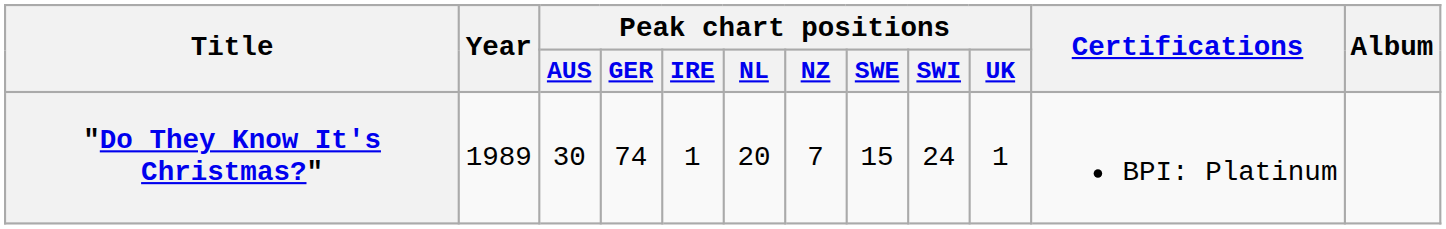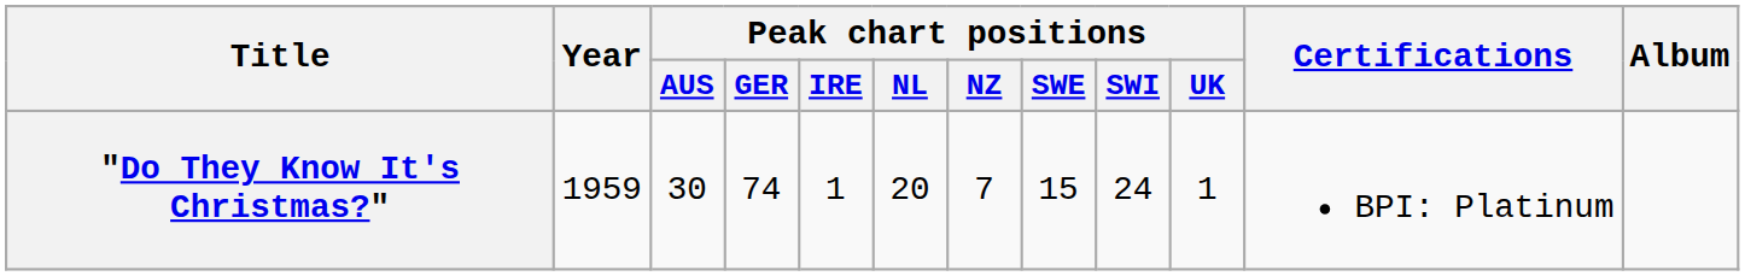 <table class="wikitable plainrowheaders" style="text-align:center;">
 <tr>
 <th scope="col" rowspan="2" style="width:16em;">Title</th>
 <th scope="col" rowspan="2">Year</th>
 <th colspan="8">Peak chart positions</th>
 <th scope="col" rowspan="2"><a href='#'>Certifications</a></th>
 <th rowspan="2">Album</th>
 </tr>
 <tr>
 <th scope="col" style="width:2em;font-size:90%;"><a href='#'>AUS</a><br></th>
 <th scope="col" style="width:2em;font-size:90%;"><a href='#'>GER</a><br></th>
 <th scope="col" style="width:2em;font-size:90%;"><a href='#'>IRE</a><br></th>
 <th scope="col" style="width:2em;font-size:90%;"><a href='#'>NL</a><br></th>
 <th scope="col" style="width:2em;font-size:90%;"><a href='#'>NZ</a><br></th>
 <th scope="col" style="width:2em;font-size:90%;"><a href='#'>SWE</a><br></th>
 <th scope="col" style="width:2em;font-size:90%;"><a href='#'>SWI</a><br></th>
 <th scope="col" style="width:2em;font-size:90%;"><a href='#'>UK</a><br></th>
 </tr>
 <tr>
 <th scope="row">"<a href='#'>Do They Know It's Christmas?</a>" <br></th>
-<td>1989</td>
+<td>1959</td>
 <td>30</td>
 <td>74</td>
 <td>1</td>
 <td>20</td>
 <td>7</td>
 <td>15</td>
 <td>24</td>
 <td>1</td>
 <td><br><ul><li>BPI: Platinum</li></ul></td>
 <td></td>
 </tr>
 </table>
